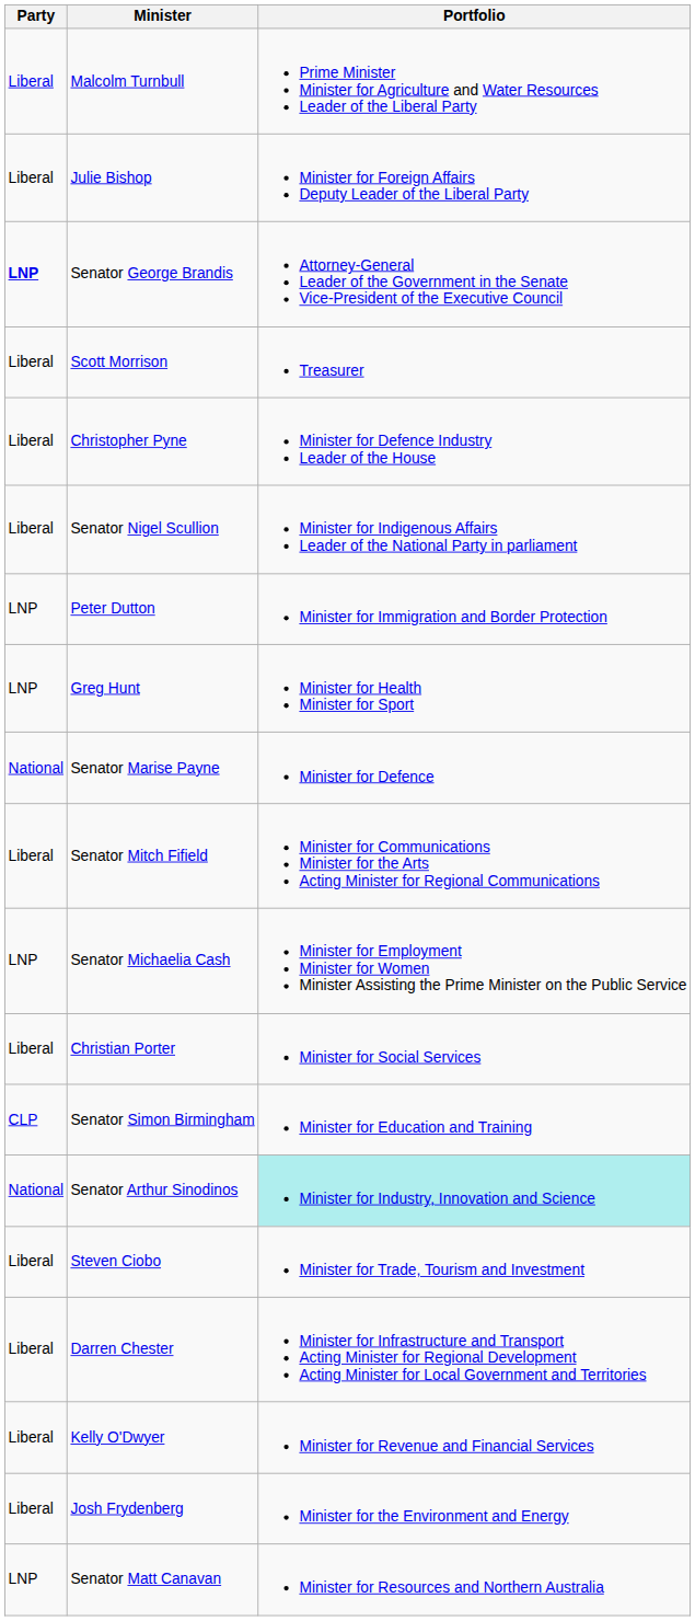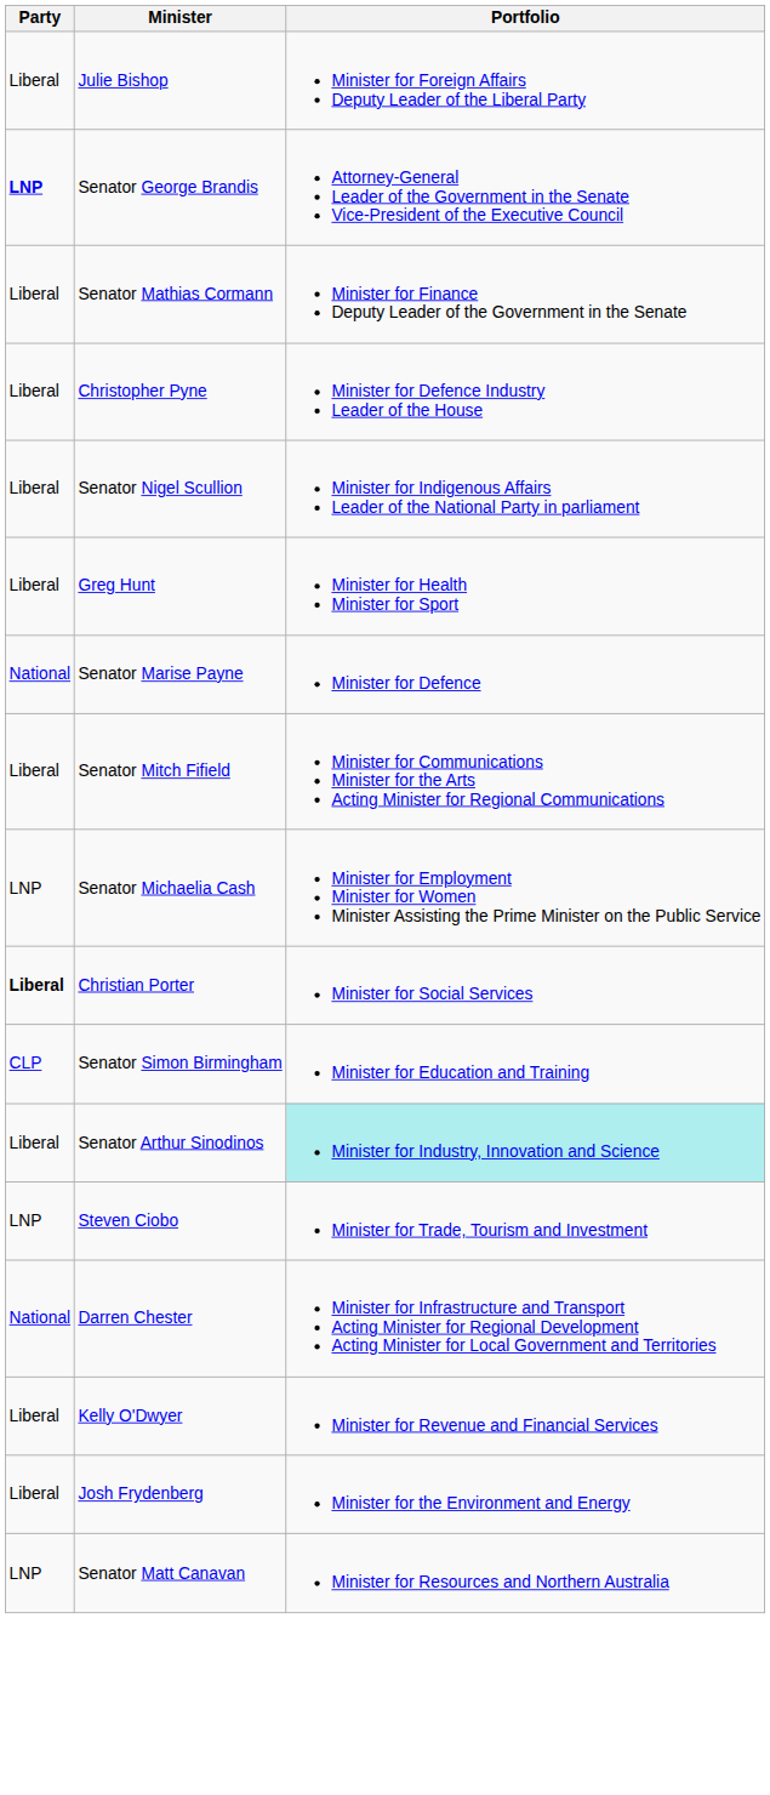 <table class="wikitable sortable">
 <tr>
 <th>Party</th>
 <th>Minister</th>
 <th>Portfolio</th>
-</tr>
-<tr>
-<td><a href='#'>Liberal</a></td>
-<td><a href='#'>Malcolm Turnbull</a> </td>
-<td><br><ul><li><a href='#'>Prime Minister</a></li><li><a href='#'>Minister for Agriculture</a> and <a href='#'>Water Resources</a></li><li><a href='#'>Leader of the Liberal Party</a></li></ul></td>
 </tr>
 <tr>
 <td>Liberal</td>
 <td><a href='#'>Julie Bishop</a> </td>
 <td><br><ul><li><a href='#'>Minister for Foreign Affairs</a></li><li><a href='#'>Deputy Leader of the Liberal Party</a></li></ul></td>
 </tr>
 <tr>
 <td><strong><a href='#'>LNP</a></strong></td>
 <td>Senator <a href='#'>George Brandis</a> </td>
 <td><br><ul><li><a href='#'>Attorney-General</a></li><li><a href='#'>Leader of the Government in the Senate</a></li><li><a href='#'>Vice-President of the Executive Council</a></li></ul></td>
 </tr>
 <tr>
 <td>Liberal</td>
-<td><a href='#'>Scott Morrison</a> </td>
-<td><br><ul><li><a href='#'>Treasurer</a></li></ul></td>
+<td>Senator <a href='#'>Mathias Cormann</a></td>
+<td><br><ul><li><a href='#'>Minister for Finance</a></li><li>Deputy Leader of the Government in the Senate</li></ul></td>
 </tr>
 <tr>
 <td>Liberal</td>
 <td><a href='#'>Christopher Pyne</a> </td>
 <td><br><ul><li><a href='#'>Minister for Defence Industry</a></li><li><a href='#'>Leader of the House</a></li></ul></td>
 </tr>
 <tr>
 <td>Liberal</td>
 <td>Senator <a href='#'>Nigel Scullion</a></td>
 <td><br><ul><li><a href='#'>Minister for Indigenous Affairs</a></li><li><a href='#'>Leader of the National Party in parliament</a></li></ul></td>
 </tr>
 <tr>
-<td>LNP</td>
-<td><a href='#'>Peter Dutton</a> </td>
-<td><br><ul><li><a href='#'>Minister for Immigration and Border Protection</a></li></ul></td>
-</tr>
-<tr>
-<td>LNP</td>
+<td>Liberal</td>
 <td><a href='#'>Greg Hunt</a> </td>
 <td><br><ul><li><a href='#'>Minister for Health</a></li><li><a href='#'>Minister for Sport</a></li></ul></td>
 </tr>
 <tr>
 <td><a href='#'>National</a></td>
 <td>Senator <a href='#'>Marise Payne</a></td>
 <td><br><ul><li><a href='#'>Minister for Defence</a></li></ul></td>
 </tr>
 <tr>
 <td>Liberal</td>
 <td>Senator <a href='#'>Mitch Fifield</a></td>
 <td><br><ul><li><a href='#'>Minister for Communications</a></li><li><a href='#'>Minister for the Arts</a></li><li><a href='#'>Acting Minister for Regional Communications</a></li></ul></td>
 </tr>
 <tr>
 <td>LNP</td>
 <td>Senator <a href='#'>Michaelia Cash</a></td>
 <td><br><ul><li><a href='#'>Minister for Employment</a></li><li><a href='#'>Minister for Women</a></li><li>Minister Assisting the Prime Minister on the Public Service</li></ul></td>
 </tr>
 <tr>
-<td>Liberal</td>
+<td><strong>Liberal</strong></td>
 <td><a href='#'>Christian Porter</a> </td>
 <td><br><ul><li><a href='#'>Minister for Social Services</a></li></ul></td>
 </tr>
 <tr>
 <td><a href='#'>CLP</a></td>
 <td>Senator <a href='#'>Simon Birmingham</a></td>
 <td><br><ul><li><a href='#'>Minister for Education and Training</a></li></ul></td>
 </tr>
 <tr>
-<td><a href='#'>National</a></td>
+<td>Liberal</td>
 <td>Senator <a href='#'>Arthur Sinodinos</a> </td>
 <td style="background: paleturquoise;"><br><ul><li><a href='#'>Minister for Industry, Innovation and Science</a></li></ul></td>
 </tr>
 <tr>
-<td>Liberal</td>
+<td>LNP</td>
 <td><a href='#'>Steven Ciobo</a> </td>
 <td><br><ul><li><a href='#'>Minister for Trade, Tourism and Investment</a></li></ul></td>
 </tr>
 <tr>
-<td>Liberal</td>
+<td><a href='#'>National</a></td>
 <td><a href='#'>Darren Chester</a>  </td>
 <td><br><ul><li><a href='#'>Minister for Infrastructure and Transport</a></li><li><a href='#'>Acting Minister for Regional Development</a></li><li><a href='#'>Acting Minister for Local Government and Territories</a></li></ul></td>
 </tr>
 <tr>
 <td>Liberal</td>
 <td><a href='#'>Kelly O'Dwyer</a> </td>
 <td><br><ul><li><a href='#'>Minister for Revenue and Financial Services</a></li></ul></td>
 </tr>
 <tr>
 <td>Liberal</td>
 <td><a href='#'>Josh Frydenberg</a> </td>
 <td><br><ul><li><a href='#'>Minister for the Environment and Energy</a></li></ul></td>
 </tr>
 <tr>
 <td>LNP</td>
 <td>Senator <a href='#'>Matt Canavan</a></td>
 <td><br><ul><li><a href='#'>Minister for Resources and Northern Australia</a></li></ul></td>
 </tr>
 </table>
